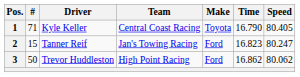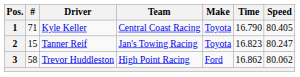 <table class="wikitable" style="font-size:95%">
 <tr>
 <th>Pos.</th>
 <th>#</th>
 <th>Driver</th>
 <th>Team</th>
 <th>Make</th>
 <th>Time</th>
 <th>Speed</th>
 </tr>
 <tr>
 <th>1</th>
 <td>71</td>
 <td><a href='#'>Kyle Keller</a></td>
 <td><a href='#'>Central Coast Racing</a></td>
 <td><a href='#'>Toyota</a></td>
 <td>16.790</td>
 <td>80.405</td>
 </tr>
 <tr>
 <th>2</th>
 <td>15</td>
 <td><a href='#'>Tanner Reif</a></td>
 <td><a href='#'>Jan's Towing Racing</a></td>
-<td><a href='#'>Ford</a></td>
+<td><a href='#'>Toyota</a></td>
 <td>16.823</td>
 <td>80.247</td>
 </tr>
 <tr>
 <th>3</th>
-<td>50</td>
+<td>58</td>
 <td><a href='#'>Trevor Huddleston</a></td>
 <td><a href='#'>High Point Racing</a></td>
 <td><a href='#'>Ford</a></td>
 <td>16.862</td>
 <td>80.062</td>
 </tr>
 <tr>
 <th colspan="7"></th>
 </tr>
 </table>
